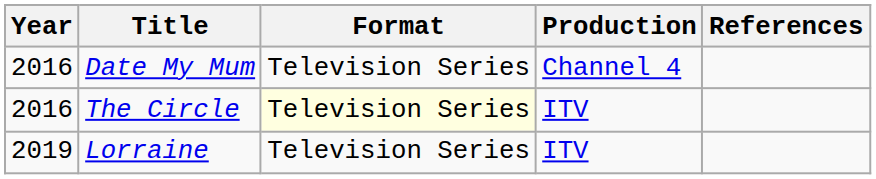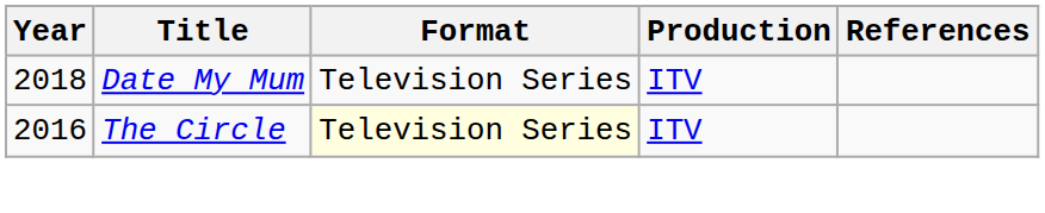 <table class="wikitable">
 <tr>
 <th>Year</th>
 <th>Title</th>
 <th>Format</th>
 <th>Production</th>
 <th>References</th>
 </tr>
 <tr>
-<td>2016</td>
+<td>2018</td>
 <td><em><a href='#'>Date My Mum</a></em></td>
 <td>Television Series</td>
-<td><a href='#'>Channel 4</a></td>
+<td><a href='#'>ITV</a></td>
 <td></td>
 </tr>
 <tr>
 <td>2016</td>
 <td><em><a href='#'>The Circle</a></em></td>
 <td style="background: lightyellow;">Television Series</td>
 <td><a href='#'>ITV</a></td>
 <td></td>
 </tr>
-<tr>
-<td>2019</td>
-<td><a href='#'><em>Lorraine</em></a></td>
-<td>Television Series</td>
-<td><a href='#'>ITV</a></td>
-<td></td>
-</tr>
 </table>
